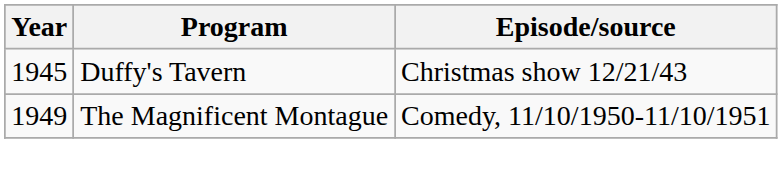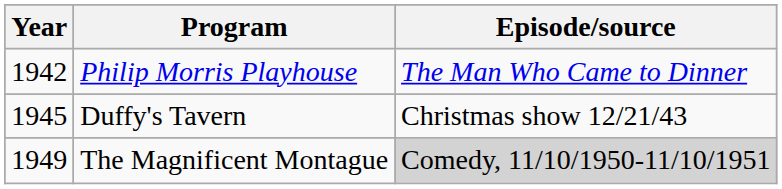 <table class="wikitable">
 <tr>
 <th>Year</th>
 <th>Program</th>
 <th>Episode/source</th>
+</tr>
+<tr>
+<td>1942</td>
+<td><em><a href='#'>Philip Morris Playhouse</a></em></td>
+<td><em><a href='#'>The Man Who Came to Dinner</a></em></td>
 </tr>
 <tr>
 <td>1945</td>
 <td>Duffy's Tavern</td>
 <td>Christmas show 12/21/43</td>
 </tr>
 <tr>
 <td>1949</td>
 <td>The Magnificent Montague</td>
-<td>Comedy, 11/10/1950-11/10/1951</td>
+<td style="background: lightgrey;">Comedy, 11/10/1950-11/10/1951</td>
 </tr>
 </table>
